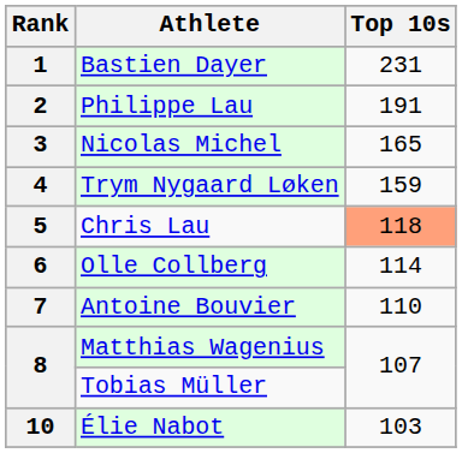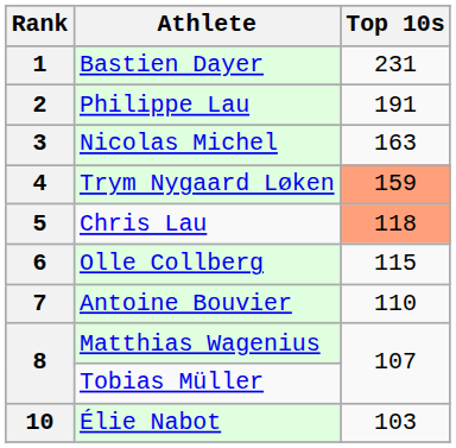 <table class="wikitable" style="font-size: 90%;">
 <tr>
 <th>Rank</th>
 <th>Athlete</th>
 <th>Top 10s</th>
 </tr>
 <tr>
 <th>1</th>
 <td style="background:#dfffdf;"> <a href='#'>Bastien Dayer</a></td>
 <td align="center">231</td>
 </tr>
 <tr>
 <th>2</th>
 <td style="background:#dfffdf;"> <a href='#'>Philippe Lau</a></td>
 <td align="center">191</td>
 </tr>
 <tr>
 <th>3</th>
 <td style="background:#dfffdf;"> <a href='#'>Nicolas Michel</a></td>
-<td align="center">165</td>
+<td align="center">163</td>
 </tr>
 <tr>
 <th>4</th>
 <td style="background:#dfffdf;"> <a href='#'>Trym Nygaard Løken</a></td>
-<td align="center">159</td>
+<td align="center" style="background: lightsalmon;">159</td>
 </tr>
 <tr>
 <th>5</th>
 <td> <a href='#'>Chris Lau</a></td>
 <td align="center" style="background: lightsalmon;">118</td>
 </tr>
 <tr>
 <th>6</th>
 <td style="background:#dfffdf;"> <a href='#'>Olle Collberg</a></td>
-<td align="center">114</td>
+<td align="center">115</td>
 </tr>
 <tr>
 <th>7</th>
 <td style="background:#dfffdf;"> <a href='#'>Antoine Bouvier</a></td>
 <td align="center">110</td>
 </tr>
 <tr>
 <th rowspan="2">8</th>
 <td style="background:#dfffdf;"> <a href='#'>Matthias Wagenius</a></td>
 <td align="center" rowspan="2">107</td>
 </tr>
 <tr>
 <td> <a href='#'>Tobias Müller</a></td>
 </tr>
 <tr>
 <th>10</th>
 <td style="background:#dfffdf;"> <a href='#'>Élie Nabot</a></td>
 <td align="center">103</td>
 </tr>
 </table>
